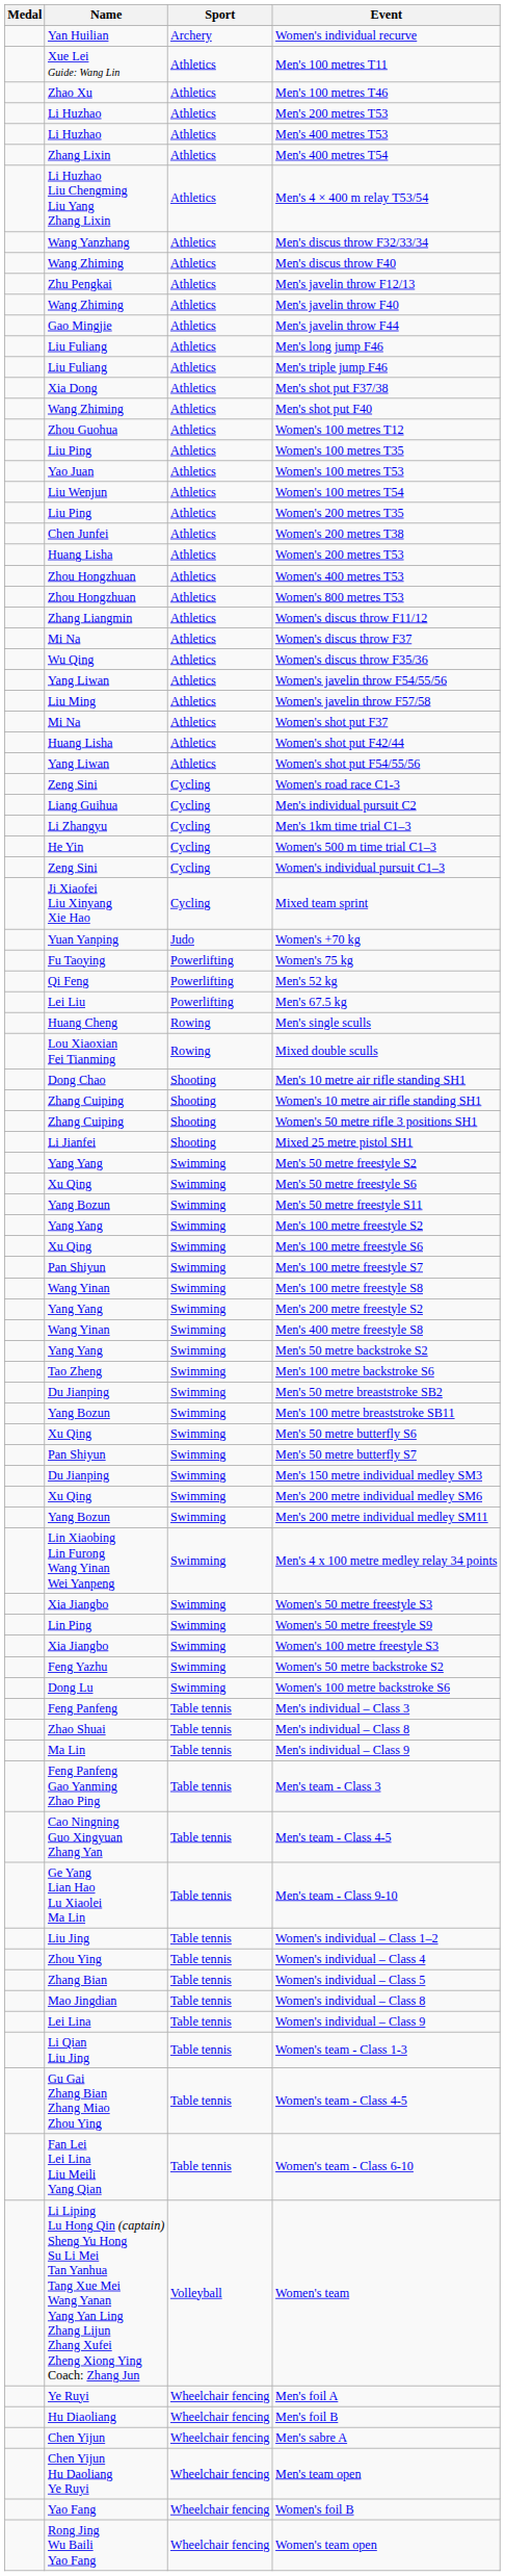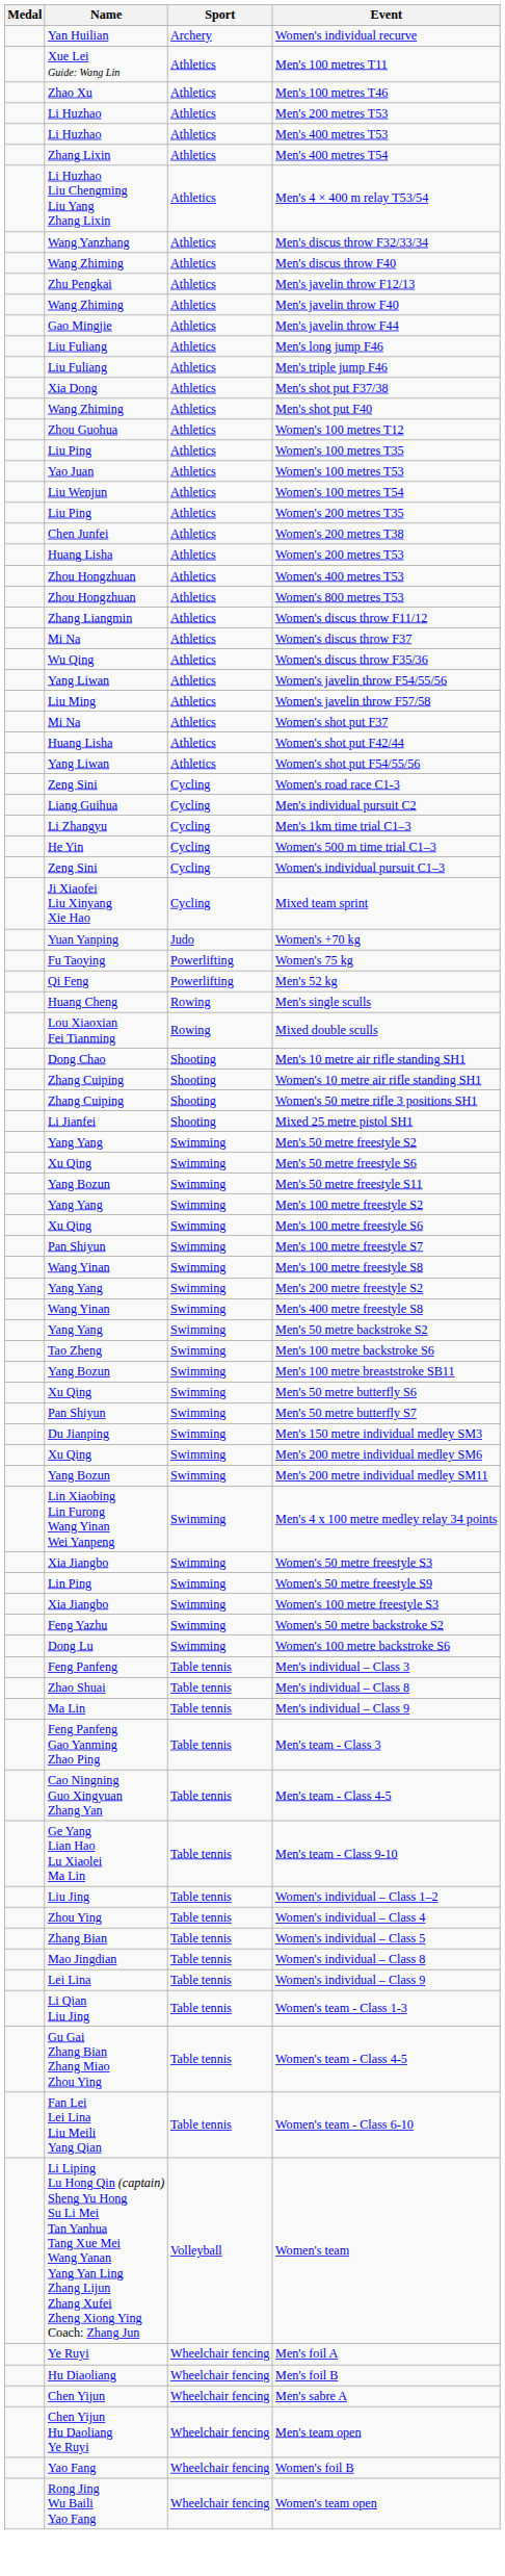 <table class="wikitable sortable" style="font-size:95%">
 <tr>
 <th>Medal</th>
 <th>Name</th>
 <th>Sport</th>
 <th>Event</th>
 </tr>
 <tr>
 <td></td>
 <td><a href='#'>Yan Huilian</a></td>
 <td><a href='#'>Archery</a></td>
 <td><a href='#'>Women's individual recurve</a></td>
 </tr>
 <tr>
 <td></td>
 <td><a href='#'>Xue Lei</a><br><small><em>Guide: Wang Lin</em></small></td>
 <td><a href='#'>Athletics</a></td>
 <td><a href='#'>Men's 100 metres T11</a></td>
 </tr>
 <tr>
 <td></td>
 <td><a href='#'>Zhao Xu</a></td>
 <td><a href='#'>Athletics</a></td>
 <td><a href='#'>Men's 100 metres T46</a></td>
 </tr>
 <tr>
 <td></td>
 <td><a href='#'>Li Huzhao</a></td>
 <td><a href='#'>Athletics</a></td>
 <td><a href='#'>Men's 200 metres T53</a></td>
 </tr>
 <tr>
 <td></td>
 <td><a href='#'>Li Huzhao</a></td>
 <td><a href='#'>Athletics</a></td>
 <td><a href='#'>Men's 400 metres T53</a></td>
 </tr>
 <tr>
 <td></td>
 <td><a href='#'>Zhang Lixin</a></td>
 <td><a href='#'>Athletics</a></td>
 <td><a href='#'>Men's 400 metres T54</a></td>
 </tr>
 <tr>
 <td></td>
 <td><a href='#'>Li Huzhao</a><br> <a href='#'>Liu Chengming</a><br> <a href='#'>Liu Yang</a><br> <a href='#'>Zhang Lixin</a></td>
 <td><a href='#'>Athletics</a></td>
 <td><a href='#'>Men's 4 × 400 m relay T53/54</a></td>
 </tr>
 <tr>
 <td></td>
 <td><a href='#'>Wang Yanzhang</a></td>
 <td><a href='#'>Athletics</a></td>
 <td><a href='#'>Men's discus throw F32/33/34</a></td>
 </tr>
 <tr>
 <td></td>
 <td><a href='#'>Wang Zhiming</a></td>
 <td><a href='#'>Athletics</a></td>
 <td><a href='#'>Men's discus throw F40</a></td>
 </tr>
 <tr>
 <td></td>
 <td><a href='#'>Zhu Pengkai</a></td>
 <td><a href='#'>Athletics</a></td>
 <td><a href='#'>Men's javelin throw F12/13</a></td>
 </tr>
 <tr>
 <td></td>
 <td><a href='#'>Wang Zhiming</a></td>
 <td><a href='#'>Athletics</a></td>
 <td><a href='#'>Men's javelin throw F40</a></td>
 </tr>
 <tr>
 <td></td>
 <td><a href='#'>Gao Mingjie</a></td>
 <td><a href='#'>Athletics</a></td>
 <td><a href='#'>Men's javelin throw F44</a></td>
 </tr>
 <tr>
 <td></td>
 <td><a href='#'>Liu Fuliang</a></td>
 <td><a href='#'>Athletics</a></td>
 <td><a href='#'>Men's long jump F46</a></td>
 </tr>
 <tr>
 <td></td>
 <td><a href='#'>Liu Fuliang</a></td>
 <td><a href='#'>Athletics</a></td>
 <td><a href='#'>Men's triple jump F46</a></td>
 </tr>
 <tr>
 <td></td>
 <td><a href='#'>Xia Dong</a></td>
 <td><a href='#'>Athletics</a></td>
 <td><a href='#'>Men's shot put F37/38</a></td>
 </tr>
 <tr>
 <td></td>
 <td><a href='#'>Wang Zhiming</a></td>
 <td><a href='#'>Athletics</a></td>
 <td><a href='#'>Men's shot put F40</a></td>
 </tr>
 <tr>
 <td></td>
 <td><a href='#'>Zhou Guohua</a></td>
 <td><a href='#'>Athletics</a></td>
 <td><a href='#'>Women's 100 metres T12</a></td>
 </tr>
 <tr>
 <td></td>
 <td><a href='#'>Liu Ping</a></td>
 <td><a href='#'>Athletics</a></td>
 <td><a href='#'>Women's 100 metres T35</a></td>
 </tr>
 <tr>
 <td></td>
 <td><a href='#'>Yao Juan</a></td>
 <td><a href='#'>Athletics</a></td>
 <td><a href='#'>Women's 100 metres T53</a></td>
 </tr>
 <tr>
 <td></td>
 <td><a href='#'>Liu Wenjun</a></td>
 <td><a href='#'>Athletics</a></td>
 <td><a href='#'>Women's 100 metres T54</a></td>
 </tr>
 <tr>
 <td></td>
 <td><a href='#'>Liu Ping</a></td>
 <td><a href='#'>Athletics</a></td>
 <td><a href='#'>Women's 200 metres T35</a></td>
 </tr>
 <tr>
 <td></td>
 <td><a href='#'>Chen Junfei</a></td>
 <td><a href='#'>Athletics</a></td>
 <td><a href='#'>Women's 200 metres T38</a></td>
 </tr>
 <tr>
 <td></td>
 <td><a href='#'>Huang Lisha</a></td>
 <td><a href='#'>Athletics</a></td>
 <td><a href='#'>Women's 200 metres T53</a></td>
 </tr>
 <tr>
 <td></td>
 <td><a href='#'>Zhou Hongzhuan</a></td>
 <td><a href='#'>Athletics</a></td>
 <td><a href='#'>Women's 400 metres T53</a></td>
 </tr>
 <tr>
 <td></td>
 <td><a href='#'>Zhou Hongzhuan</a></td>
 <td><a href='#'>Athletics</a></td>
 <td><a href='#'>Women's 800 metres T53</a></td>
 </tr>
 <tr>
 <td></td>
 <td><a href='#'>Zhang Liangmin</a></td>
 <td><a href='#'>Athletics</a></td>
 <td><a href='#'>Women's discus throw F11/12</a></td>
 </tr>
 <tr>
 <td></td>
 <td><a href='#'>Mi Na</a></td>
 <td><a href='#'>Athletics</a></td>
 <td><a href='#'>Women's discus throw F37</a></td>
 </tr>
 <tr>
 <td></td>
 <td><a href='#'>Wu Qing</a></td>
 <td><a href='#'>Athletics</a></td>
 <td><a href='#'>Women's discus throw F35/36</a></td>
 </tr>
 <tr>
 <td></td>
 <td><a href='#'>Yang Liwan</a></td>
 <td><a href='#'>Athletics</a></td>
 <td><a href='#'>Women's javelin throw F54/55/56</a></td>
 </tr>
 <tr>
 <td></td>
 <td><a href='#'>Liu Ming</a></td>
 <td><a href='#'>Athletics</a></td>
 <td><a href='#'>Women's javelin throw F57/58</a></td>
 </tr>
 <tr>
 <td></td>
 <td><a href='#'>Mi Na</a></td>
 <td><a href='#'>Athletics</a></td>
 <td><a href='#'>Women's shot put F37</a></td>
 </tr>
 <tr>
 <td></td>
 <td><a href='#'>Huang Lisha</a></td>
 <td><a href='#'>Athletics</a></td>
 <td><a href='#'>Women's shot put F42/44</a></td>
 </tr>
 <tr>
 <td></td>
 <td><a href='#'>Yang Liwan</a></td>
 <td><a href='#'>Athletics</a></td>
 <td><a href='#'>Women's shot put F54/55/56</a></td>
 </tr>
 <tr>
 <td></td>
 <td><a href='#'>Zeng Sini</a></td>
 <td><a href='#'>Cycling</a></td>
 <td><a href='#'>Women's road race C1-3</a></td>
 </tr>
 <tr>
 <td></td>
 <td><a href='#'>Liang Guihua</a></td>
 <td><a href='#'>Cycling</a></td>
 <td><a href='#'>Men's individual pursuit C2</a></td>
 </tr>
 <tr>
 <td></td>
 <td><a href='#'>Li Zhangyu</a></td>
 <td><a href='#'>Cycling</a></td>
 <td><a href='#'>Men's 1km time trial C1–3</a></td>
 </tr>
 <tr>
 <td></td>
 <td><a href='#'>He Yin</a></td>
 <td><a href='#'>Cycling</a></td>
 <td><a href='#'>Women's 500 m time trial C1–3</a></td>
 </tr>
 <tr>
 <td></td>
 <td><a href='#'>Zeng Sini</a></td>
 <td><a href='#'>Cycling</a></td>
 <td><a href='#'>Women's individual pursuit C1–3</a></td>
 </tr>
 <tr>
 <td></td>
 <td><a href='#'>Ji Xiaofei</a><br><a href='#'>Liu Xinyang</a><br><a href='#'>Xie Hao</a></td>
 <td><a href='#'>Cycling</a></td>
 <td><a href='#'>Mixed team sprint</a></td>
 </tr>
 <tr>
 <td></td>
 <td><a href='#'>Yuan Yanping</a></td>
 <td><a href='#'>Judo</a></td>
 <td><a href='#'>Women's +70 kg</a></td>
 </tr>
 <tr>
 <td></td>
 <td><a href='#'>Fu Taoying</a></td>
 <td><a href='#'>Powerlifting</a></td>
 <td><a href='#'>Women's 75 kg</a></td>
 </tr>
 <tr>
 <td></td>
 <td><a href='#'>Qi Feng</a></td>
 <td><a href='#'>Powerlifting</a></td>
 <td><a href='#'>Men's 52 kg</a></td>
 </tr>
 <tr>
 <td></td>
-<td><a href='#'>Lei Liu</a></td>
-<td><a href='#'>Powerlifting</a></td>
-<td><a href='#'>Men's 67.5 kg</a></td>
-</tr>
-<tr>
-<td></td>
 <td><a href='#'>Huang Cheng</a></td>
 <td><a href='#'>Rowing</a></td>
 <td><a href='#'>Men's single sculls</a></td>
 </tr>
 <tr>
 <td></td>
 <td><a href='#'>Lou Xiaoxian</a><br><a href='#'>Fei Tianming</a></td>
 <td><a href='#'>Rowing</a></td>
 <td><a href='#'>Mixed double sculls</a></td>
 </tr>
 <tr>
 <td></td>
 <td><a href='#'>Dong Chao</a></td>
 <td><a href='#'>Shooting</a></td>
 <td><a href='#'>Men's 10 metre air rifle standing SH1</a></td>
 </tr>
 <tr>
 <td></td>
 <td><a href='#'>Zhang Cuiping</a></td>
 <td><a href='#'>Shooting</a></td>
 <td><a href='#'>Women's 10 metre air rifle standing SH1</a></td>
 </tr>
 <tr>
 <td></td>
 <td><a href='#'>Zhang Cuiping</a></td>
 <td><a href='#'>Shooting</a></td>
 <td><a href='#'>Women's 50 metre rifle 3 positions SH1</a></td>
 </tr>
 <tr>
 <td></td>
 <td><a href='#'>Li Jianfei</a></td>
 <td><a href='#'>Shooting</a></td>
 <td><a href='#'>Mixed 25 metre pistol SH1</a></td>
 </tr>
 <tr>
 <td></td>
 <td><a href='#'>Yang Yang</a></td>
 <td><a href='#'>Swimming</a></td>
 <td><a href='#'>Men's 50 metre freestyle S2</a></td>
 </tr>
 <tr>
 <td></td>
 <td><a href='#'>Xu Qing</a></td>
 <td><a href='#'>Swimming</a></td>
 <td><a href='#'>Men's 50 metre freestyle S6</a></td>
 </tr>
 <tr>
 <td></td>
 <td><a href='#'>Yang Bozun</a></td>
 <td><a href='#'>Swimming</a></td>
 <td><a href='#'>Men's 50 metre freestyle S11</a></td>
 </tr>
 <tr>
 <td></td>
 <td><a href='#'>Yang Yang</a></td>
 <td><a href='#'>Swimming</a></td>
 <td><a href='#'>Men's 100 metre freestyle S2</a></td>
 </tr>
 <tr>
 <td></td>
 <td><a href='#'>Xu Qing</a></td>
 <td><a href='#'>Swimming</a></td>
 <td><a href='#'>Men's 100 metre freestyle S6</a></td>
 </tr>
 <tr>
 <td></td>
 <td><a href='#'>Pan Shiyun</a></td>
 <td><a href='#'>Swimming</a></td>
 <td><a href='#'>Men's 100 metre freestyle S7</a></td>
 </tr>
 <tr>
 <td></td>
 <td><a href='#'>Wang Yinan</a></td>
 <td><a href='#'>Swimming</a></td>
 <td><a href='#'>Men's 100 metre freestyle S8</a></td>
 </tr>
 <tr>
 <td></td>
 <td><a href='#'>Yang Yang</a></td>
 <td><a href='#'>Swimming</a></td>
 <td><a href='#'>Men's 200 metre freestyle S2</a></td>
 </tr>
 <tr>
 <td></td>
 <td><a href='#'>Wang Yinan</a></td>
 <td><a href='#'>Swimming</a></td>
 <td><a href='#'>Men's 400 metre freestyle S8</a></td>
 </tr>
 <tr>
 <td></td>
 <td><a href='#'>Yang Yang</a></td>
 <td><a href='#'>Swimming</a></td>
 <td><a href='#'>Men's 50 metre backstroke S2</a></td>
 </tr>
 <tr>
 <td></td>
 <td><a href='#'>Tao Zheng</a></td>
 <td><a href='#'>Swimming</a></td>
 <td><a href='#'>Men's 100 metre backstroke S6</a></td>
-</tr>
-<tr>
-<td></td>
-<td><a href='#'>Du Jianping</a></td>
-<td><a href='#'>Swimming</a></td>
-<td><a href='#'>Men's 50 metre breaststroke SB2</a></td>
 </tr>
 <tr>
 <td></td>
 <td><a href='#'>Yang Bozun</a></td>
 <td><a href='#'>Swimming</a></td>
 <td><a href='#'>Men's 100 metre breaststroke SB11</a></td>
 </tr>
 <tr>
 <td></td>
 <td><a href='#'>Xu Qing</a></td>
 <td><a href='#'>Swimming</a></td>
 <td><a href='#'>Men's 50 metre butterfly S6</a></td>
 </tr>
 <tr>
 <td></td>
 <td><a href='#'>Pan Shiyun</a></td>
 <td><a href='#'>Swimming</a></td>
 <td><a href='#'>Men's 50 metre butterfly S7</a></td>
 </tr>
 <tr>
 <td></td>
 <td><a href='#'>Du Jianping</a></td>
 <td><a href='#'>Swimming</a></td>
 <td><a href='#'>Men's 150 metre individual medley SM3</a></td>
 </tr>
 <tr>
 <td></td>
 <td><a href='#'>Xu Qing</a></td>
 <td><a href='#'>Swimming</a></td>
 <td><a href='#'>Men's 200 metre individual medley SM6</a></td>
 </tr>
 <tr>
 <td></td>
 <td><a href='#'>Yang Bozun</a></td>
 <td><a href='#'>Swimming</a></td>
 <td><a href='#'>Men's 200 metre individual medley SM11</a></td>
 </tr>
 <tr>
 <td></td>
 <td><a href='#'>Lin Xiaobing</a><br> <a href='#'>Lin Furong</a><br> <a href='#'>Wang Yinan</a><br> <a href='#'>Wei Yanpeng</a></td>
 <td><a href='#'>Swimming</a></td>
 <td><a href='#'>Men's 4 x 100 metre medley relay 34 points</a></td>
 </tr>
 <tr>
 <td></td>
 <td><a href='#'>Xia Jiangbo</a></td>
 <td><a href='#'>Swimming</a></td>
 <td><a href='#'>Women's 50 metre freestyle S3</a></td>
 </tr>
 <tr>
 <td></td>
 <td><a href='#'>Lin Ping</a></td>
 <td><a href='#'>Swimming</a></td>
 <td><a href='#'>Women's 50 metre freestyle S9</a></td>
 </tr>
 <tr>
 <td></td>
 <td><a href='#'>Xia Jiangbo</a></td>
 <td><a href='#'>Swimming</a></td>
 <td><a href='#'>Women's 100 metre freestyle S3</a></td>
 </tr>
 <tr>
 <td></td>
 <td><a href='#'>Feng Yazhu</a></td>
 <td><a href='#'>Swimming</a></td>
 <td><a href='#'>Women's 50 metre backstroke S2</a></td>
 </tr>
 <tr>
 <td></td>
 <td><a href='#'>Dong Lu</a></td>
 <td><a href='#'>Swimming</a></td>
 <td><a href='#'>Women's 100 metre backstroke S6</a></td>
 </tr>
 <tr>
 <td></td>
 <td><a href='#'>Feng Panfeng</a></td>
 <td><a href='#'>Table tennis</a></td>
 <td><a href='#'>Men's individual – Class 3</a></td>
 </tr>
 <tr>
 <td></td>
 <td><a href='#'>Zhao Shuai</a></td>
 <td><a href='#'>Table tennis</a></td>
 <td><a href='#'>Men's individual – Class 8</a></td>
 </tr>
 <tr>
 <td></td>
 <td><a href='#'>Ma Lin</a></td>
 <td><a href='#'>Table tennis</a></td>
 <td><a href='#'>Men's individual – Class 9</a></td>
 </tr>
 <tr>
 <td></td>
 <td><a href='#'>Feng Panfeng</a><br> <a href='#'>Gao Yanming</a><br> <a href='#'>Zhao Ping</a></td>
 <td><a href='#'>Table tennis</a></td>
 <td><a href='#'>Men's team - Class 3</a></td>
 </tr>
 <tr>
 <td></td>
 <td><a href='#'>Cao Ningning</a><br> <a href='#'>Guo Xingyuan</a><br> <a href='#'>Zhang Yan</a></td>
 <td><a href='#'>Table tennis</a></td>
 <td><a href='#'>Men's team - Class 4-5</a></td>
 </tr>
 <tr>
 <td></td>
 <td><a href='#'>Ge Yang</a><br> <a href='#'>Lian Hao</a><br> <a href='#'>Lu Xiaolei</a><br> <a href='#'>Ma Lin</a></td>
 <td><a href='#'>Table tennis</a></td>
 <td><a href='#'>Men's team - Class 9-10</a></td>
 </tr>
 <tr>
 <td></td>
 <td><a href='#'>Liu Jing</a></td>
 <td><a href='#'>Table tennis</a></td>
 <td><a href='#'>Women's individual – Class 1–2</a></td>
 </tr>
 <tr>
 <td></td>
 <td><a href='#'>Zhou Ying</a></td>
 <td><a href='#'>Table tennis</a></td>
 <td><a href='#'>Women's individual – Class 4</a></td>
 </tr>
 <tr>
 <td></td>
 <td><a href='#'>Zhang Bian</a></td>
 <td><a href='#'>Table tennis</a></td>
 <td><a href='#'>Women's individual – Class 5</a></td>
 </tr>
 <tr>
 <td></td>
 <td><a href='#'>Mao Jingdian</a></td>
 <td><a href='#'>Table tennis</a></td>
 <td><a href='#'>Women's individual – Class 8</a></td>
 </tr>
 <tr>
 <td></td>
 <td><a href='#'>Lei Lina</a></td>
 <td><a href='#'>Table tennis</a></td>
 <td><a href='#'>Women's individual – Class 9</a></td>
 </tr>
 <tr>
 <td></td>
 <td><a href='#'>Li Qian</a><br> <a href='#'>Liu Jing</a></td>
 <td><a href='#'>Table tennis</a></td>
 <td><a href='#'>Women's team - Class 1-3</a></td>
 </tr>
 <tr>
 <td></td>
 <td><a href='#'>Gu Gai</a><br> <a href='#'>Zhang Bian</a><br> <a href='#'>Zhang Miao</a><br> <a href='#'>Zhou Ying</a></td>
 <td><a href='#'>Table tennis</a></td>
 <td><a href='#'>Women's team - Class 4-5</a></td>
 </tr>
 <tr>
 <td></td>
 <td><a href='#'>Fan Lei</a><br> <a href='#'>Lei Lina</a><br> <a href='#'>Liu Meili</a><br> <a href='#'>Yang Qian</a></td>
 <td><a href='#'>Table tennis</a></td>
 <td><a href='#'>Women's team - Class 6-10</a></td>
 </tr>
 <tr>
 <td></td>
 <td><a href='#'>Li Liping</a><br> <a href='#'>Lu Hong Qin</a> <em>(captain)</em><br> <a href='#'>Sheng Yu Hong</a><br> <a href='#'>Su Li Mei</a><br> <a href='#'>Tan Yanhua</a><br> <a href='#'>Tang Xue Mei</a><br> <a href='#'>Wang Yanan</a><br> <a href='#'>Yang Yan Ling</a><br> <a href='#'>Zhang Lijun</a><br> <a href='#'>Zhang Xufei</a><br> <a href='#'>Zheng Xiong Ying</a><br> Coach: <a href='#'>Zhang Jun</a></td>
 <td><a href='#'>Volleyball</a></td>
 <td><a href='#'>Women's team</a></td>
 </tr>
 <tr>
 <td></td>
 <td><a href='#'>Ye Ruyi</a></td>
 <td><a href='#'>Wheelchair fencing</a></td>
 <td><a href='#'>Men's foil A</a></td>
 </tr>
 <tr>
 <td></td>
 <td><a href='#'>Hu Diaoliang</a></td>
 <td><a href='#'>Wheelchair fencing</a></td>
 <td><a href='#'>Men's foil B</a></td>
 </tr>
 <tr>
 <td></td>
 <td><a href='#'>Chen Yijun</a></td>
 <td><a href='#'>Wheelchair fencing</a></td>
 <td><a href='#'>Men's sabre A</a></td>
 </tr>
 <tr>
 <td></td>
 <td><a href='#'>Chen Yijun</a><br> <a href='#'>Hu Daoliang</a><br> <a href='#'>Ye Ruyi</a></td>
 <td><a href='#'>Wheelchair fencing</a></td>
 <td><a href='#'>Men's team open</a></td>
 </tr>
 <tr>
 <td></td>
 <td><a href='#'>Yao Fang</a></td>
 <td><a href='#'>Wheelchair fencing</a></td>
 <td><a href='#'>Women's foil B</a></td>
 </tr>
 <tr>
 <td></td>
 <td><a href='#'>Rong Jing</a><br> <a href='#'>Wu Baili</a><br> <a href='#'>Yao Fang</a></td>
 <td><a href='#'>Wheelchair fencing</a></td>
 <td><a href='#'>Women's team open</a></td>
 </tr>
 </table>
